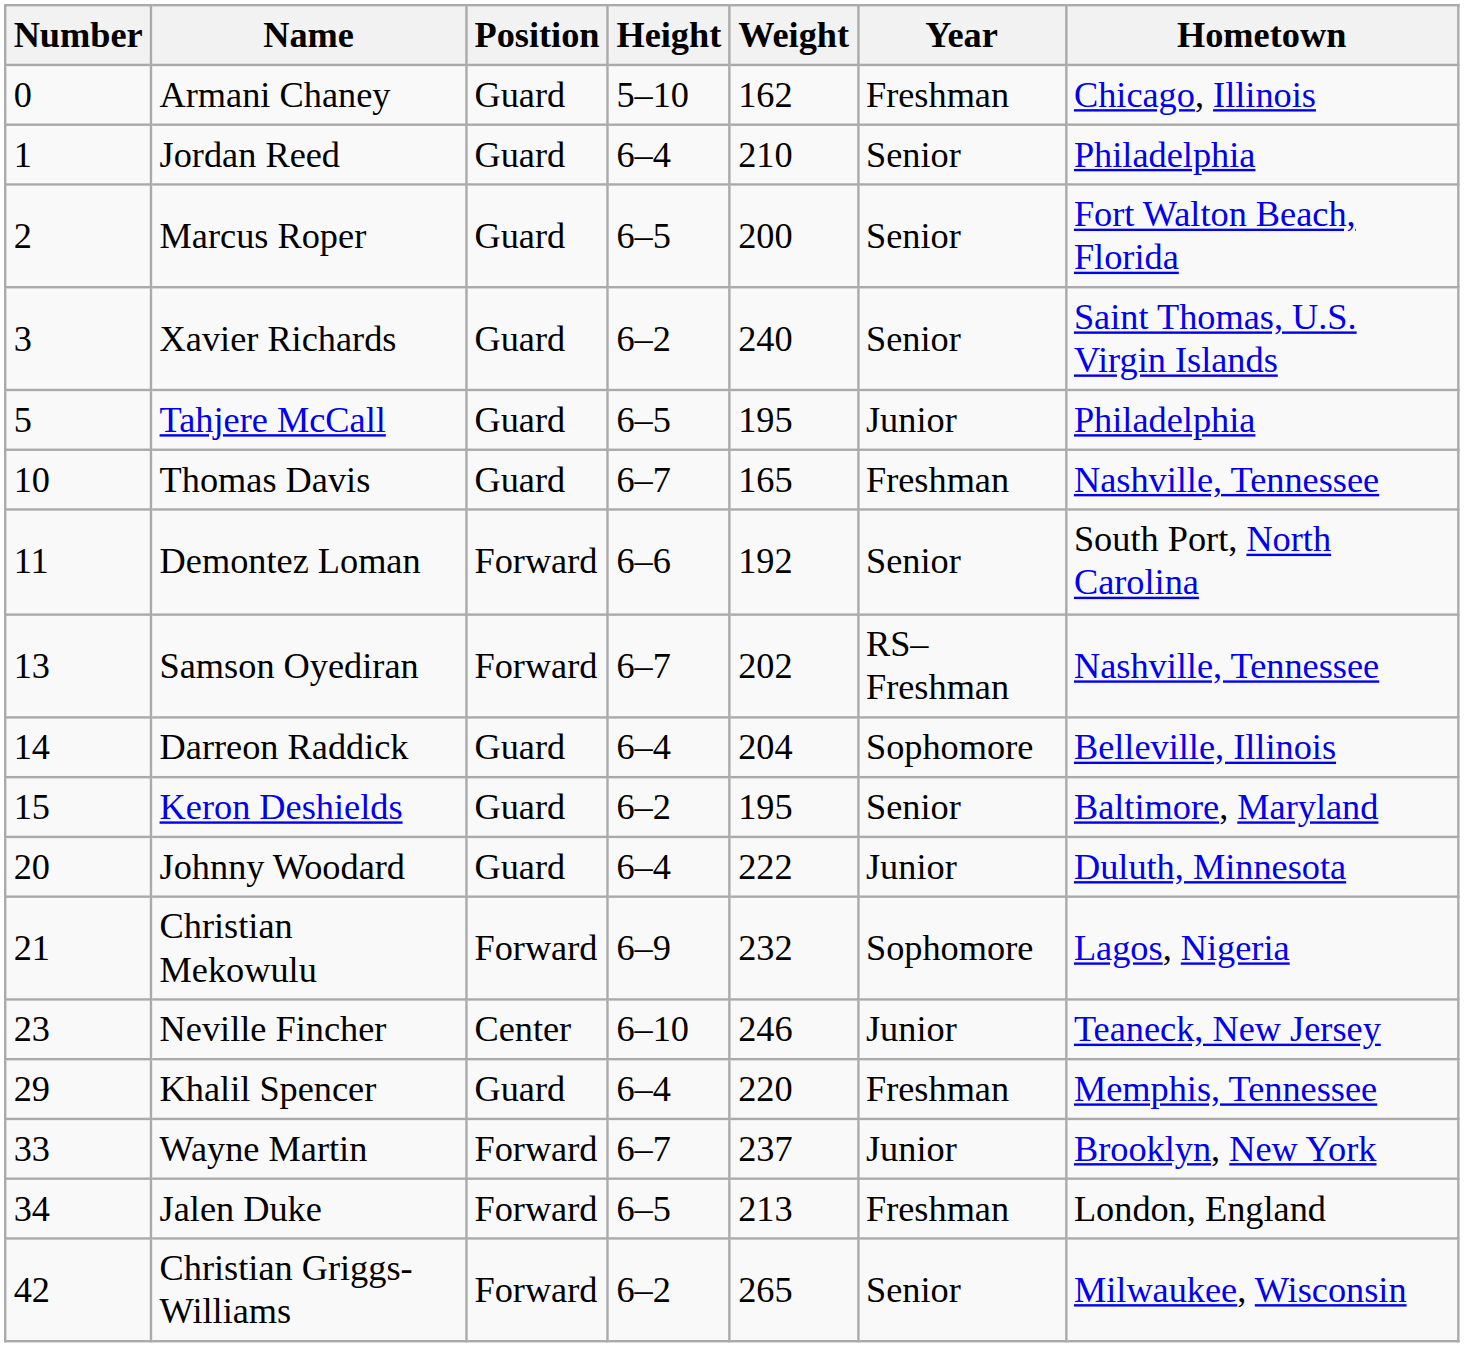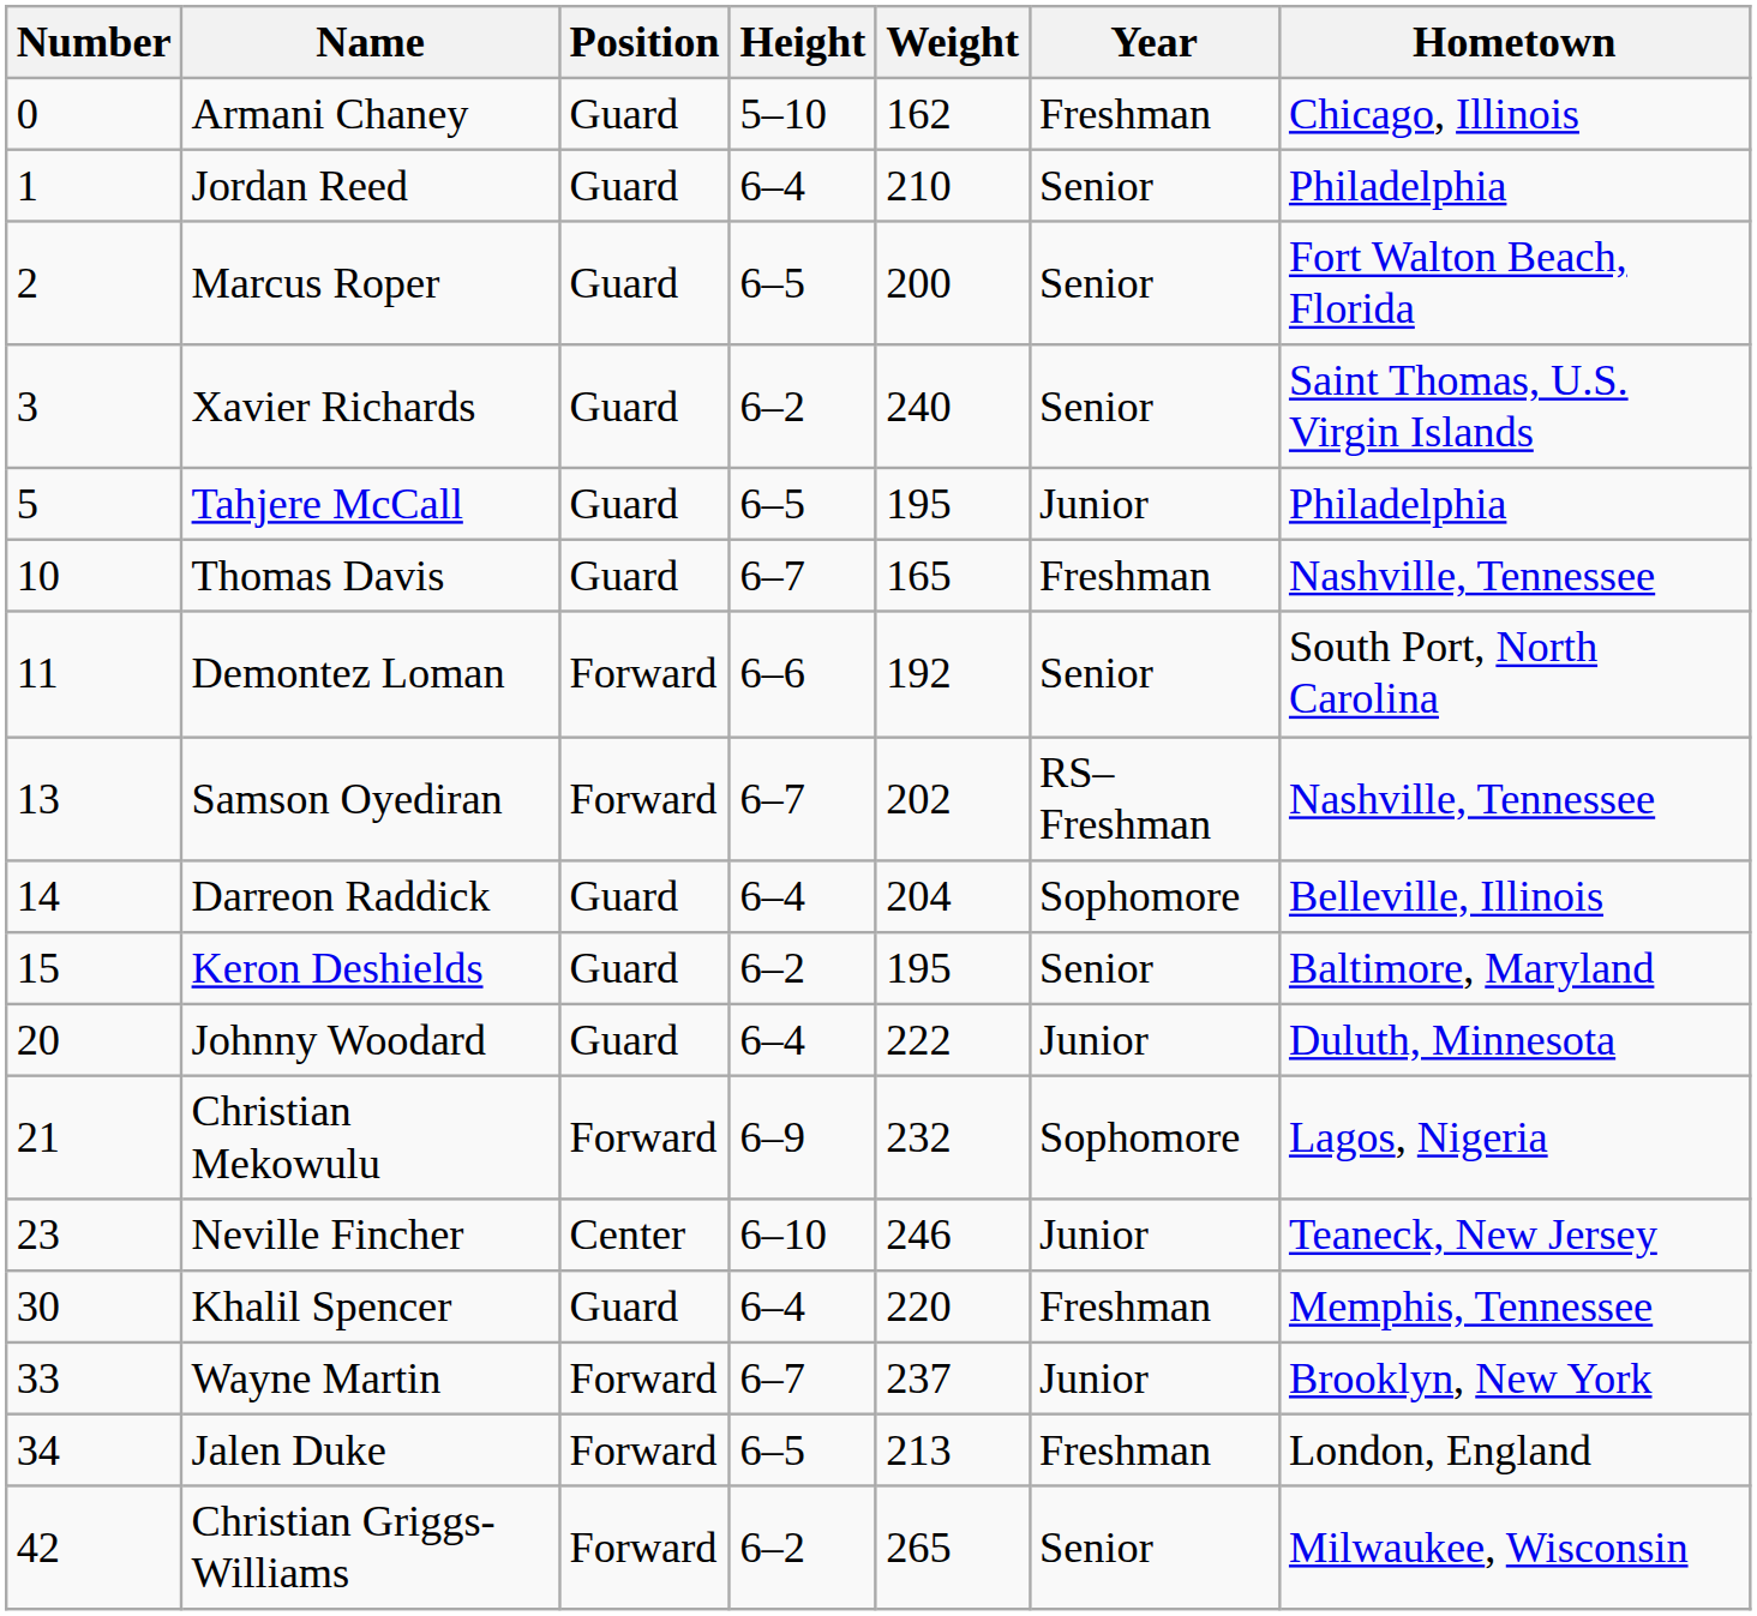 <table class=wikitable style="font-size: 95%;">
 <tr>
 <th>Number</th>
 <th>Name</th>
 <th>Position</th>
 <th>Height</th>
 <th>Weight</th>
 <th>Year</th>
 <th>Hometown</th>
 </tr>
 <tr>
 <td>0</td>
 <td>Armani Chaney</td>
 <td>Guard</td>
 <td>5–10</td>
 <td>162</td>
 <td>Freshman</td>
 <td><a href='#'>Chicago</a>, <a href='#'>Illinois</a></td>
 </tr>
 <tr>
 <td>1</td>
 <td>Jordan Reed</td>
 <td>Guard</td>
 <td>6–4</td>
 <td>210</td>
 <td>Senior</td>
 <td><a href='#'>Philadelphia</a></td>
 </tr>
 <tr>
 <td>2</td>
 <td>Marcus Roper</td>
 <td>Guard</td>
 <td>6–5</td>
 <td>200</td>
 <td>Senior</td>
 <td><a href='#'>Fort Walton Beach, Florida</a></td>
 </tr>
 <tr>
 <td>3</td>
 <td>Xavier Richards</td>
 <td>Guard</td>
 <td>6–2</td>
 <td>240</td>
 <td>Senior</td>
 <td><a href='#'>Saint Thomas, U.S. Virgin Islands</a></td>
 </tr>
 <tr>
 <td>5</td>
 <td><a href='#'>Tahjere McCall</a></td>
 <td>Guard</td>
 <td>6–5</td>
 <td>195</td>
 <td>Junior</td>
 <td><a href='#'>Philadelphia</a></td>
 </tr>
 <tr>
 <td>10</td>
 <td>Thomas Davis</td>
 <td>Guard</td>
 <td>6–7</td>
 <td>165</td>
 <td>Freshman</td>
 <td><a href='#'>Nashville, Tennessee</a></td>
 </tr>
 <tr>
 <td>11</td>
 <td>Demontez Loman</td>
 <td>Forward</td>
 <td>6–6</td>
 <td>192</td>
 <td>Senior</td>
 <td>South Port, <a href='#'>North Carolina</a></td>
 </tr>
 <tr>
 <td>13</td>
 <td>Samson Oyediran</td>
 <td>Forward</td>
 <td>6–7</td>
 <td>202</td>
 <td>RS–Freshman</td>
 <td><a href='#'>Nashville, Tennessee</a></td>
 </tr>
 <tr>
 <td>14</td>
 <td>Darreon Raddick</td>
 <td>Guard</td>
 <td>6–4</td>
 <td>204</td>
 <td>Sophomore</td>
 <td><a href='#'>Belleville, Illinois</a></td>
 </tr>
 <tr>
 <td>15</td>
 <td><a href='#'>Keron Deshields</a></td>
 <td>Guard</td>
 <td>6–2</td>
 <td>195</td>
 <td>Senior</td>
 <td><a href='#'>Baltimore</a>, <a href='#'>Maryland</a></td>
 </tr>
 <tr>
 <td>20</td>
 <td>Johnny Woodard</td>
 <td>Guard</td>
 <td>6–4</td>
 <td>222</td>
 <td>Junior</td>
 <td><a href='#'>Duluth, Minnesota</a></td>
 </tr>
 <tr>
 <td>21</td>
 <td>Christian Mekowulu</td>
 <td>Forward</td>
 <td>6–9</td>
 <td>232</td>
 <td>Sophomore</td>
 <td><a href='#'>Lagos</a>, <a href='#'>Nigeria</a></td>
 </tr>
 <tr>
 <td>23</td>
 <td>Neville Fincher</td>
 <td>Center</td>
 <td>6–10</td>
 <td>246</td>
 <td>Junior</td>
 <td><a href='#'>Teaneck, New Jersey</a></td>
 </tr>
 <tr>
-<td>29</td>
+<td>30</td>
 <td>Khalil Spencer</td>
 <td>Guard</td>
 <td>6–4</td>
 <td>220</td>
 <td>Freshman</td>
 <td><a href='#'>Memphis, Tennessee</a></td>
 </tr>
 <tr>
 <td>33</td>
 <td>Wayne Martin</td>
 <td>Forward</td>
 <td>6–7</td>
 <td>237</td>
 <td>Junior</td>
 <td><a href='#'>Brooklyn</a>, <a href='#'>New York</a></td>
 </tr>
 <tr>
 <td>34</td>
 <td>Jalen Duke</td>
 <td>Forward</td>
 <td>6–5</td>
 <td>213</td>
 <td>Freshman</td>
 <td>London, England</td>
 </tr>
 <tr>
 <td>42</td>
 <td>Christian Griggs-Williams</td>
 <td>Forward</td>
 <td>6–2</td>
 <td>265</td>
 <td>Senior</td>
 <td><a href='#'>Milwaukee</a>, <a href='#'>Wisconsin</a></td>
 </tr>
 </table>
